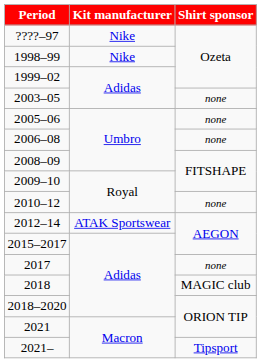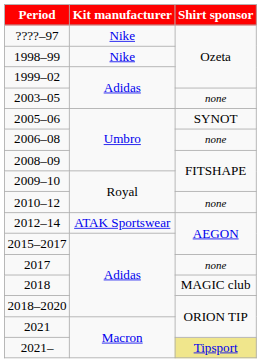 <table class="wikitable" style="text-align:center;margin-left:1em;float:centre">
 <tr>
 <th style="color:white; background:red;">Period</th>
 <th style="color:white; background:red;">Kit manufacturer</th>
 <th style="color:white; background:red;">Shirt sponsor</th>
 </tr>
 <tr>
 <td>????–97</td>
 <td><a href='#'>Nike</a></td>
 <td rowspan="3">Ozeta</td>
 </tr>
 <tr>
 <td>1998–99</td>
 <td><a href='#'>Nike</a></td>
 </tr>
 <tr>
 <td>1999–02</td>
 <td rowspan="2"><a href='#'>Adidas</a></td>
 </tr>
 <tr>
 <td>2003–05</td>
 <td><small><em>none</em></small></td>
 </tr>
 <tr>
 <td>2005–06</td>
 <td rowspan="3"><a href='#'>Umbro</a></td>
-<td><small><em>none</em></small></td>
+<td>SYNOT</td>
 </tr>
 <tr>
 <td>2006–08</td>
 <td><small><em>none</em></small></td>
 </tr>
 <tr>
 <td>2008–09</td>
 <td rowspan="2">FITSHAPE</td>
 </tr>
 <tr>
 <td>2009–10</td>
 <td rowspan="2">Royal</td>
 </tr>
 <tr>
 <td>2010–12</td>
 <td><small><em>none</em></small></td>
 </tr>
 <tr>
 <td>2012–14</td>
 <td><a href='#'>ATAK Sportswear</a></td>
 <td rowspan="2"><a href='#'>AEGON</a></td>
 </tr>
 <tr>
 <td>2015–2017</td>
 <td rowspan="4"><a href='#'>Adidas</a></td>
 </tr>
 <tr>
 <td>2017</td>
 <td><small><em>none</em></small></td>
 </tr>
 <tr>
 <td>2018</td>
 <td>MAGIC club</td>
 </tr>
 <tr>
 <td>2018–2020</td>
 <td rowspan="2">ORION TIP</td>
 </tr>
 <tr>
 <td>2021</td>
 <td rowspan="2"><a href='#'>Macron</a></td>
 </tr>
 <tr>
 <td>2021–</td>
-<td><a href='#'>Tipsport</a></td>
+<td style="background: khaki;"><a href='#'>Tipsport</a></td>
 </tr>
 </table>
